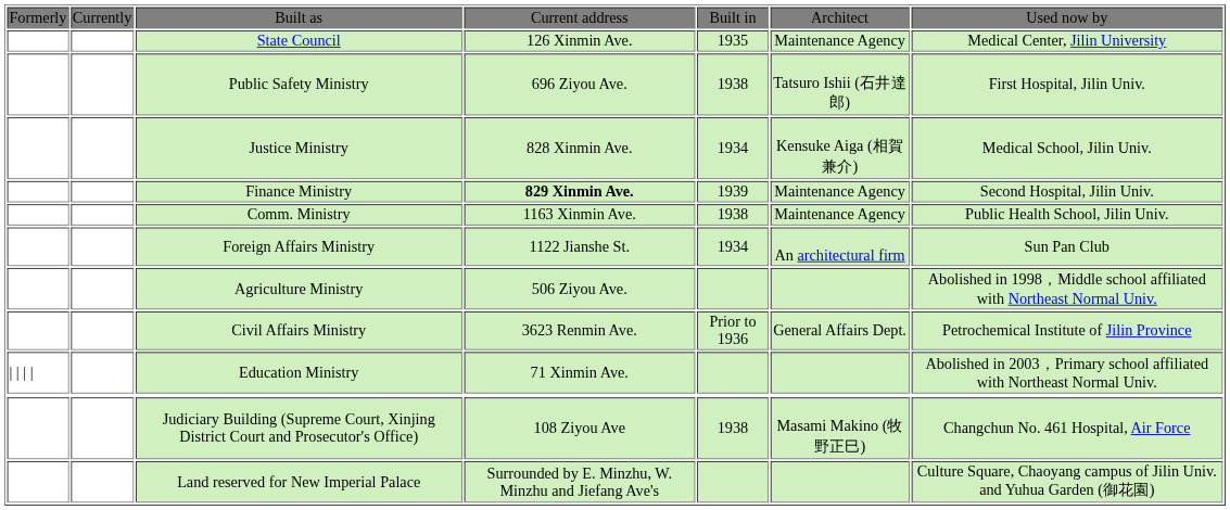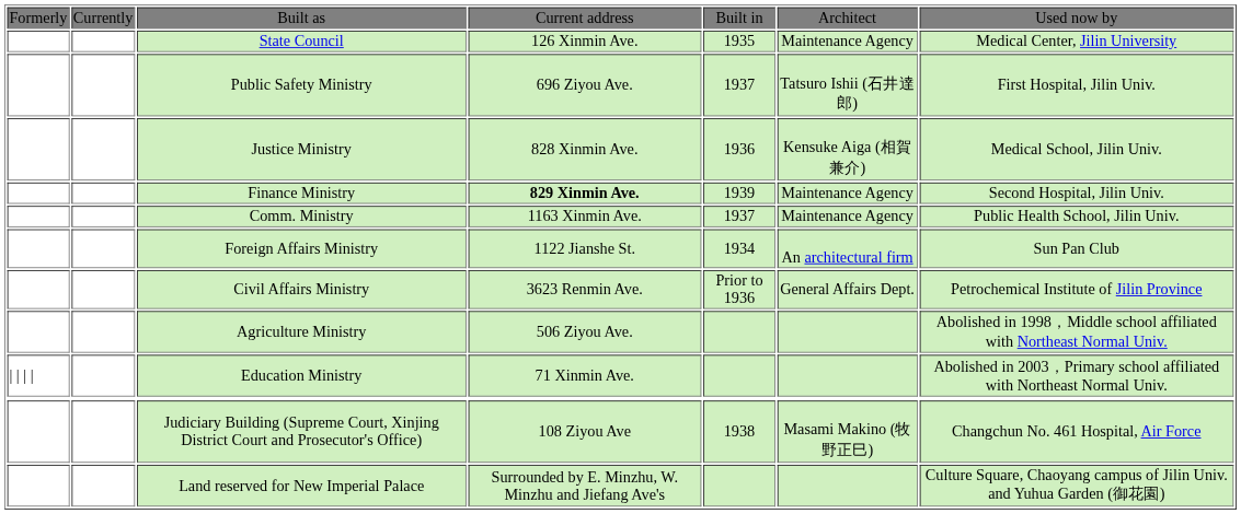 <table border="1" align=center border=0>
 <tr>
 <td bgcolor=gray align=center>Formerly</td>
 <td bgcolor=gray align=center>Currently</td>
 <td bgcolor=gray align=center>Built as</td>
 <td bgcolor=gray align=center>Current address</td>
 <td bgcolor=gray align=center width=70>Built in</td>
 <td bgcolor=gray align=center>Architect</td>
 <td bgcolor=gray align=center>Used now by</td>
 </tr>
 <tr>
 <td align=center></td>
 <td align=center></td>
 <td bgcolor=#D0F0C0  align=center><a href='#'>State Council</a></td>
 <td bgcolor=#D0F0C0  align=center>126 Xinmin Ave.</td>
 <td bgcolor=#D0F0C0  align=center>1935</td>
 <td bgcolor=#D0F0C0 align=center>Maintenance Agency</td>
 <td bgcolor=#D0F0C0 align=center>Medical Center, <a href='#'>Jilin University</a></td>
 </tr>
 <tr>
 <td align=center></td>
 <td align=center></td>
 <td bgcolor=#D0F0C0 align=center>Public Safety Ministry</td>
 <td bgcolor=#D0F0C0  align=center>696 Ziyou Ave.</td>
-<td bgcolor=#D0F0C0 align=center>1938</td>
+<td bgcolor=#D0F0C0 align=center>1937</td>
 <td bgcolor=#D0F0C0  align=center><br>Tatsuro Ishii (石井達郎)</td>
 <td bgcolor=#D0F0C0 align=center>First Hospital, Jilin Univ.</td>
 </tr>
 <tr>
 <td align=center></td>
 <td align=center></td>
 <td bgcolor=#D0F0C0  align=center>Justice Ministry</td>
 <td bgcolor=#D0F0C0  align=center>828 Xinmin Ave.</td>
-<td bgcolor=#D0F0C0  align=center>1934</td>
+<td bgcolor=#D0F0C0  align=center>1936</td>
 <td bgcolor=#D0F0C0  align=center><br>Kensuke Aiga (相賀兼介)</td>
 <td bgcolor=#D0F0C0  align=center>Medical School, Jilin Univ.</td>
 </tr>
 <tr>
 <td align=center></td>
 <td align=center></td>
 <td bgcolor=#D0F0C0 align=center>Finance Ministry</td>
 <td bgcolor=#D0F0C0 align=center><strong>829 Xinmin Ave.</strong></td>
 <td bgcolor=#D0F0C0 align=center>1939</td>
 <td bgcolor=#D0F0C0 align=center>Maintenance Agency</td>
 <td bgcolor=#D0F0C0 align=center>Second Hospital, Jilin Univ.</td>
 </tr>
 <tr>
 <td align=center></td>
 <td align=center></td>
 <td bgcolor=#D0F0C0  align=center>Comm. Ministry</td>
 <td bgcolor=#D0F0C0 align=center>1163 Xinmin Ave.</td>
-<td bgcolor=#D0F0C0  align=center>1938</td>
+<td bgcolor=#D0F0C0  align=center>1937</td>
 <td bgcolor=#D0F0C0  align=center>Maintenance Agency</td>
 <td bgcolor=#D0F0C0 align=center>Public Health School, Jilin Univ.</td>
 </tr>
 <tr>
 <td align=center></td>
 <td align=center></td>
 <td bgcolor=#D0F0C0 align=center>Foreign Affairs Ministry</td>
 <td bgcolor=#D0F0C0 align=center>1122 Jianshe St.</td>
 <td bgcolor=#D0F0C0 align=center>1934</td>
 <td bgcolor=#D0F0C0 align=center><br>An <a href='#'>architectural firm</a></td>
 <td bgcolor=#D0F0C0 align=center>Sun Pan Club</td>
 </tr>
 <tr>
 <td align=center></td>
 <td align=center></td>
+<td bgcolor=#D0F0C0  align=center>Civil Affairs Ministry</td>
+<td bgcolor=#D0F0C0  align=center>3623 Renmin Ave.</td>
+<td bgcolor=#D0F0C0  align=center>Prior to 1936</td>
+<td bgcolor=#D0F0C0  align=center>General Affairs Dept.</td>
+<td bgcolor=#D0F0C0  align=center>Petrochemical Institute of <a href='#'>Jilin Province</a></td>
+</tr>
+<tr>
+<td align=center></td>
+<td align=center></td>
 <td bgcolor=#D0F0C0 align=center>Agriculture Ministry</td>
 <td bgcolor=#D0F0C0 align=center>506 Ziyou Ave.</td>
 <td bgcolor=#D0F0C0></td>
 <td bgcolor=#D0F0C0></td>
 <td bgcolor=#D0F0C0 align=center>Abolished in 1998，Middle school affiliated with <a href='#'>Northeast Normal Univ.</a></td>
-</tr>
-<tr>
-<td align=center></td>
-<td align=center></td>
-<td bgcolor=#D0F0C0  align=center>Civil Affairs Ministry</td>
-<td bgcolor=#D0F0C0  align=center>3623 Renmin Ave.</td>
-<td bgcolor=#D0F0C0  align=center>Prior to 1936</td>
-<td bgcolor=#D0F0C0  align=center>General Affairs Dept.</td>
-<td bgcolor=#D0F0C0  align=center>Petrochemical Institute of <a href='#'>Jilin Province</a></td>
 </tr>
 <tr>
 <td>| | | |</td>
 <td></td>
 <td bgcolor=#D0F0C0  align=center>Education Ministry</td>
 <td bgcolor=#D0F0C0 align=center>71 Xinmin Ave.</td>
 <td bgcolor=#D0F0C0  align=center></td>
 <td bgcolor=#D0F0C0  align=center></td>
 <td bgcolor=#D0F0C0  align=center>Abolished in 2003，Primary school affiliated with Northeast Normal Univ.</td>
 </tr>
 <tr>
 </tr>
 <tr>
 <td align=center></td>
 <td align=center></td>
 <td bgcolor=#D0F0C0 align=center>Judiciary Building (Supreme Court, Xinjing District Court and Prosecutor's Office)</td>
 <td bgcolor=#D0F0C0 align=center>108 Ziyou Ave</td>
 <td bgcolor=#D0F0C0 align=center>1938</td>
 <td bgcolor=#D0F0C0  align=center><br>Masami Makino (牧野正巳)</td>
 <td bgcolor=#D0F0C0 align=center>Changchun No. 461 Hospital, <a href='#'>Air Force</a></td>
 </tr>
 <tr>
 <td></td>
 <td align=center></td>
 <td bgcolor=#D0F0C0  align=center>Land reserved for New Imperial Palace</td>
 <td bgcolor=#D0F0C0  align=center>Surrounded by E. Minzhu, W. Minzhu and Jiefang Ave's</td>
 <td bgcolor=#D0F0C0  align=center></td>
 <td bgcolor=#D0F0C0  align=center></td>
 <td bgcolor=#D0F0C0  align=center>Culture Square, Chaoyang campus of Jilin Univ. and Yuhua Garden (御花園)</td>
 </tr>
 </table>
